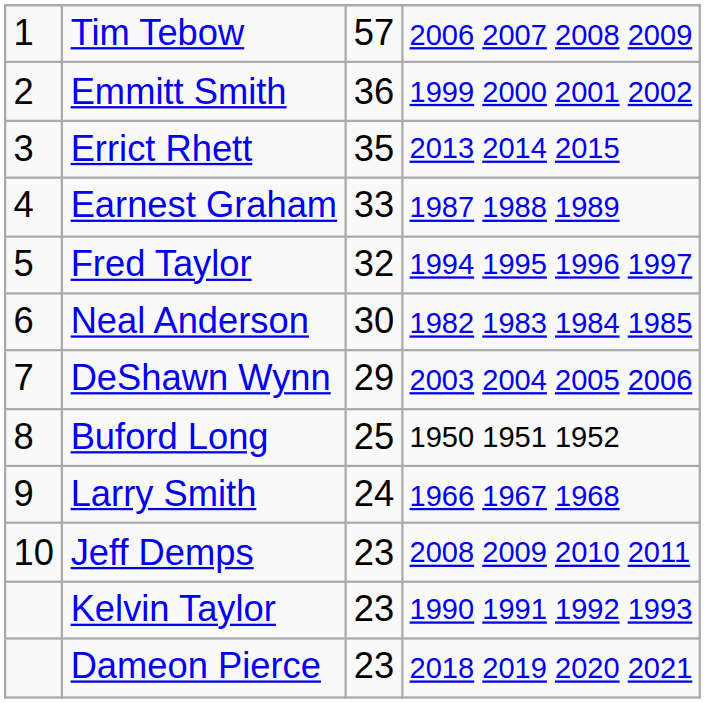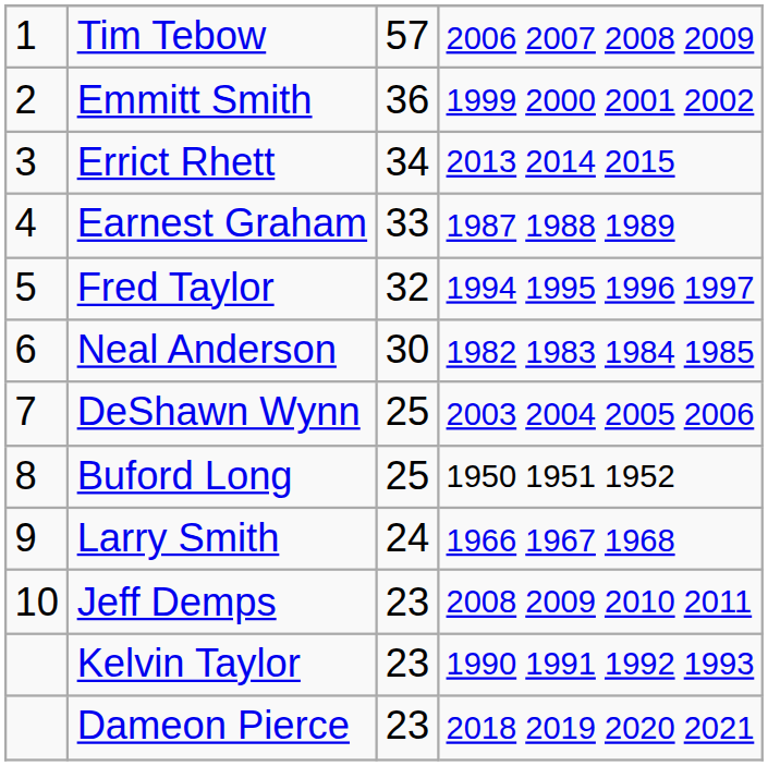 <table class="wikitable">
 <tr>
 </tr>
 <tr>
 <td>1</td>
 <td><a href='#'>Tim Tebow</a></td>
 <td>57</td>
 <td style="font-size:80%;"><a href='#'>2006</a> <a href='#'>2007</a> <a href='#'>2008</a> <a href='#'>2009</a></td>
 </tr>
 <tr>
 <td>2</td>
 <td><a href='#'>Emmitt Smith</a></td>
 <td>36</td>
 <td style="font-size:80%;"><a href='#'>1999</a> <a href='#'>2000</a> <a href='#'>2001</a> <a href='#'>2002</a></td>
 </tr>
 <tr>
 <td>3</td>
 <td><a href='#'>Errict Rhett</a></td>
-<td>35</td>
+<td>34</td>
 <td style="font-size:80%;"><a href='#'>2013</a> <a href='#'>2014</a> <a href='#'>2015</a></td>
 </tr>
 <tr>
 <td>4</td>
 <td><a href='#'>Earnest Graham</a></td>
 <td>33</td>
 <td style="font-size:80%;"><a href='#'>1987</a> <a href='#'>1988</a> <a href='#'>1989</a></td>
 </tr>
 <tr>
 <td>5</td>
 <td><a href='#'>Fred Taylor</a></td>
 <td>32</td>
 <td style="font-size:80%;"><a href='#'>1994</a> <a href='#'>1995</a> <a href='#'>1996</a> <a href='#'>1997</a></td>
 </tr>
 <tr>
 <td>6</td>
 <td><a href='#'>Neal Anderson</a></td>
 <td>30</td>
 <td style="font-size:80%;"><a href='#'>1982</a> <a href='#'>1983</a> <a href='#'>1984</a> <a href='#'>1985</a></td>
 </tr>
 <tr>
 <td>7</td>
 <td><a href='#'>DeShawn Wynn</a></td>
-<td>29</td>
+<td>25</td>
 <td style="font-size:80%;"><a href='#'>2003</a> <a href='#'>2004</a> <a href='#'>2005</a> <a href='#'>2006</a></td>
 </tr>
 <tr>
 <td>8</td>
 <td><a href='#'>Buford Long</a></td>
 <td>25</td>
 <td style="font-size:80%;">1950 1951 1952</td>
 </tr>
 <tr>
 <td>9</td>
 <td><a href='#'>Larry Smith</a></td>
 <td>24</td>
 <td style="font-size:80%;"><a href='#'>1966</a> <a href='#'>1967</a> <a href='#'>1968</a></td>
 </tr>
 <tr>
 <td>10</td>
 <td><a href='#'>Jeff Demps</a></td>
 <td>23</td>
 <td style="font-size:80%;"><a href='#'>2008</a> <a href='#'>2009</a> <a href='#'>2010</a> <a href='#'>2011</a></td>
 </tr>
 <tr>
 <td></td>
 <td><a href='#'>Kelvin Taylor</a></td>
 <td>23</td>
 <td style="font-size:80%;"><a href='#'>1990</a> <a href='#'>1991</a> <a href='#'>1992</a> <a href='#'>1993</a></td>
 </tr>
 <tr>
 <td></td>
 <td><a href='#'>Dameon Pierce</a></td>
 <td>23</td>
 <td style="font-size:80%;"><a href='#'>2018</a> <a href='#'>2019</a> <a href='#'>2020</a> <a href='#'>2021</a></td>
 </tr>
 </table>
